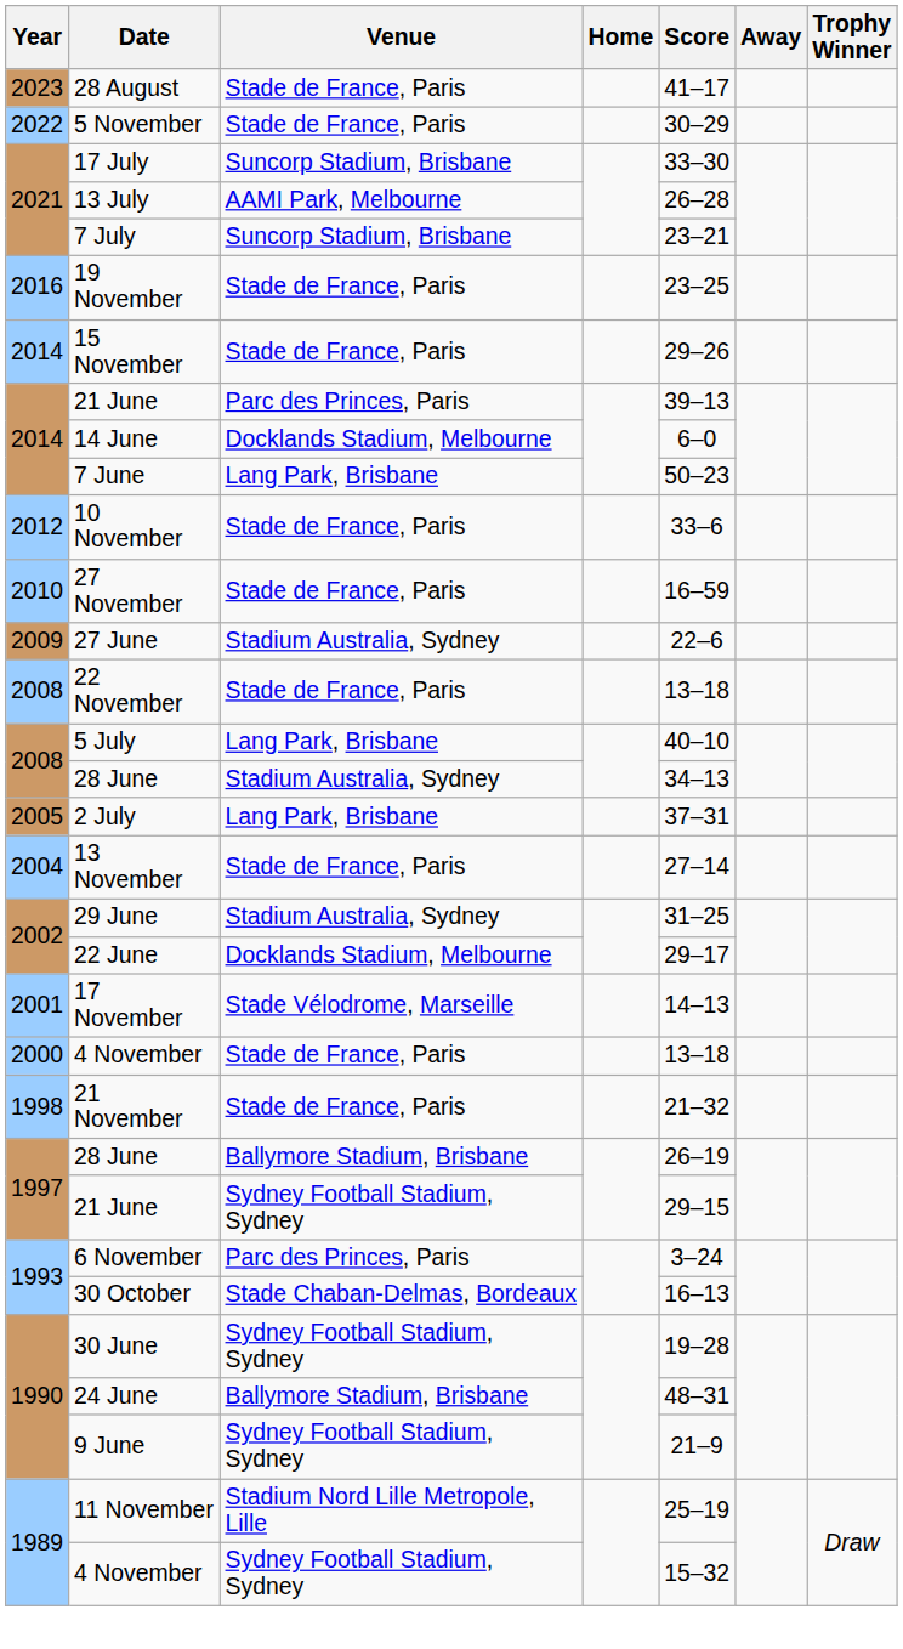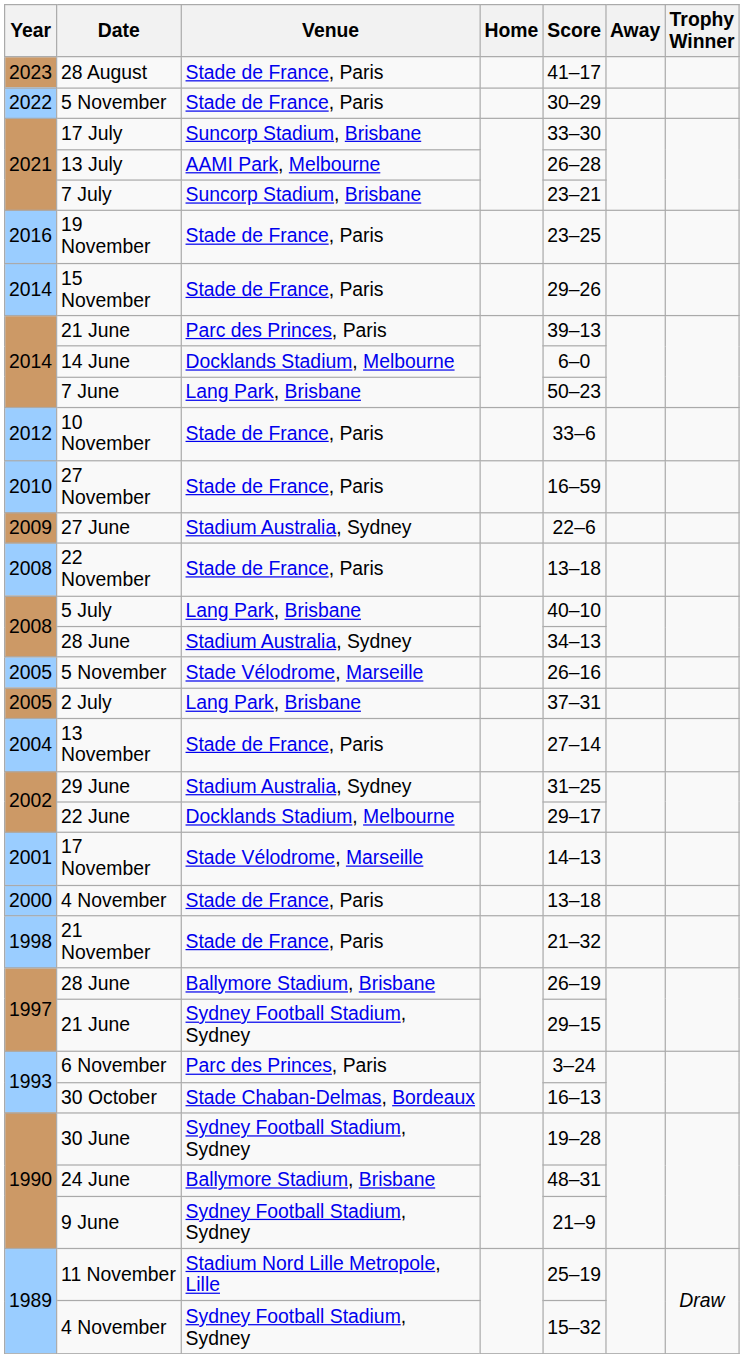 <table class=wikitable>
 <tr>
 <th>Year</th>
 <th>Date</th>
 <th>Venue</th>
 <th>Home</th>
 <th>Score</th>
 <th>Away</th>
 <th>Trophy<br>Winner</th>
 </tr>
 <tr>
 <td bgcolor=#cc9966>2023</td>
 <td>28 August</td>
 <td><a href='#'>Stade de France</a>, Paris</td>
 <td align=right></td>
 <td align=center>41–17</td>
 <td></td>
 <td></td>
 </tr>
 <tr>
 <td bgcolor=#9acdff>2022</td>
 <td>5 November</td>
 <td><a href='#'>Stade de France</a>, Paris</td>
 <td align=right></td>
 <td align=center>30–29</td>
 <td></td>
 <td></td>
 </tr>
 <tr>
 <td rowspan=3 bgcolor=#cc9966>2021</td>
 <td>17 July</td>
 <td><a href='#'>Suncorp Stadium</a>, <a href='#'>Brisbane</a></td>
 <td rowspan=3 align=right></td>
 <td align=center>33–30</td>
 <td rowspan=3></td>
 <td rowspan=3></td>
 </tr>
 <tr>
 <td>13 July</td>
 <td><a href='#'>AAMI Park</a>, <a href='#'>Melbourne</a></td>
 <td align=center>26–28</td>
 </tr>
 <tr>
 <td>7 July</td>
 <td><a href='#'>Suncorp Stadium</a>, <a href='#'>Brisbane</a></td>
 <td align=center>23–21</td>
 </tr>
 <tr>
 <td bgcolor=#9acdff>2016</td>
 <td>19 November</td>
 <td><a href='#'>Stade de France</a>, Paris</td>
 <td align=right></td>
 <td align=center>23–25</td>
 <td></td>
 <td></td>
 </tr>
 <tr>
 <td bgcolor=#9acdff>2014</td>
 <td>15 November</td>
 <td><a href='#'>Stade de France</a>, Paris</td>
 <td align=right></td>
 <td align=center>29–26</td>
 <td></td>
 <td></td>
 </tr>
 <tr>
 <td rowspan=3 bgcolor=#cc9966>2014</td>
 <td>21 June</td>
 <td><a href='#'>Parc des Princes</a>, Paris</td>
 <td rowspan=3 align=right></td>
 <td align=center>39–13</td>
 <td rowspan=3></td>
 <td rowspan=3></td>
 </tr>
 <tr>
 <td>14 June</td>
 <td><a href='#'>Docklands Stadium</a>, <a href='#'>Melbourne</a></td>
 <td align=center>6–0</td>
 </tr>
 <tr>
 <td>7 June</td>
 <td><a href='#'>Lang Park</a>, <a href='#'>Brisbane</a></td>
 <td align=center>50–23</td>
 </tr>
 <tr>
 <td bgcolor=#9acdff>2012</td>
 <td>10 November</td>
 <td><a href='#'>Stade de France</a>, Paris</td>
 <td align=right></td>
 <td align=center>33–6</td>
 <td></td>
 <td></td>
 </tr>
 <tr>
 <td bgcolor=#9acdff>2010</td>
 <td>27 November</td>
 <td><a href='#'>Stade de France</a>, Paris</td>
 <td align=right></td>
 <td align=center>16–59</td>
 <td></td>
 <td></td>
 </tr>
 <tr>
 <td bgcolor=#cc9966>2009</td>
 <td>27 June</td>
 <td><a href='#'>Stadium Australia</a>, Sydney</td>
 <td align=right></td>
 <td align=center>22–6</td>
 <td></td>
 <td></td>
 </tr>
 <tr>
 <td bgcolor=#9acdff>2008</td>
 <td>22 November</td>
 <td><a href='#'>Stade de France</a>, Paris</td>
 <td align=right></td>
 <td align=center>13–18</td>
 <td></td>
 <td></td>
 </tr>
 <tr>
 <td rowspan=2 bgcolor=#cc9966>2008</td>
 <td>5 July</td>
 <td><a href='#'>Lang Park</a>, <a href='#'>Brisbane</a></td>
 <td rowspan=2 align=right></td>
 <td align=center>40–10</td>
 <td rowspan=2></td>
 <td rowspan=2></td>
 </tr>
 <tr>
 <td>28 June</td>
 <td><a href='#'>Stadium Australia</a>, Sydney</td>
 <td align=center>34–13</td>
 </tr>
 <tr>
+<td bgcolor=#9acdff>2005</td>
+<td>5 November</td>
+<td><a href='#'>Stade Vélodrome</a>, <a href='#'>Marseille</a></td>
+<td align=right></td>
+<td align=center>26–16</td>
+<td></td>
+<td></td>
+</tr>
+<tr>
 <td bgcolor=#cc9966>2005</td>
 <td>2 July</td>
 <td><a href='#'>Lang Park</a>, <a href='#'>Brisbane</a></td>
 <td align=right></td>
 <td align=center>37–31</td>
 <td></td>
 <td></td>
 </tr>
 <tr>
 <td bgcolor=#9acdff>2004</td>
 <td>13 November</td>
 <td><a href='#'>Stade de France</a>, Paris</td>
 <td align=right></td>
 <td align=center>27–14</td>
 <td></td>
 <td></td>
 </tr>
 <tr>
 <td rowspan=2 bgcolor=#cc9966>2002</td>
 <td>29 June</td>
 <td><a href='#'>Stadium Australia</a>, Sydney</td>
 <td rowspan=2 align=right></td>
 <td align=center>31–25</td>
 <td rowspan=2></td>
 <td rowspan=2></td>
 </tr>
 <tr>
 <td>22 June</td>
 <td><a href='#'>Docklands Stadium</a>, <a href='#'>Melbourne</a></td>
 <td align=center>29–17</td>
 </tr>
 <tr>
 <td bgcolor=#9acdff>2001</td>
 <td>17 November</td>
 <td><a href='#'>Stade Vélodrome</a>, <a href='#'>Marseille</a></td>
 <td align=right></td>
 <td align=center>14–13</td>
 <td></td>
 <td></td>
 </tr>
 <tr>
 <td bgcolor=#9acdff>2000</td>
 <td>4 November</td>
 <td><a href='#'>Stade de France</a>, Paris</td>
 <td align=right></td>
 <td align=center>13–18</td>
 <td></td>
 <td></td>
 </tr>
 <tr>
 <td bgcolor=#9acdff>1998</td>
 <td>21 November</td>
 <td><a href='#'>Stade de France</a>, Paris</td>
 <td align=right></td>
 <td align=center>21–32</td>
 <td></td>
 <td></td>
 </tr>
 <tr>
 <td rowspan=2 bgcolor=#cc9966>1997</td>
 <td>28 June</td>
 <td><a href='#'>Ballymore Stadium</a>, <a href='#'>Brisbane</a></td>
 <td rowspan=2 align=right></td>
 <td align=center>26–19</td>
 <td rowspan=2></td>
 <td rowspan=2></td>
 </tr>
 <tr>
 <td>21 June</td>
 <td><a href='#'>Sydney Football Stadium</a>, Sydney</td>
 <td align=center>29–15</td>
 </tr>
 <tr>
 <td rowspan=2 bgcolor=#9acdff>1993</td>
 <td>6 November</td>
 <td><a href='#'>Parc des Princes</a>, Paris</td>
 <td rowspan=2 align=right></td>
 <td align=center>3–24</td>
 <td rowspan=2></td>
 <td rowspan=2></td>
 </tr>
 <tr>
 <td>30 October</td>
 <td><a href='#'>Stade Chaban-Delmas</a>, <a href='#'>Bordeaux</a></td>
 <td align=center>16–13</td>
 </tr>
 <tr>
 <td rowspan=3 bgcolor=#cc9966>1990</td>
 <td>30 June</td>
 <td><a href='#'>Sydney Football Stadium</a>, Sydney</td>
 <td rowspan=3 align=right></td>
 <td align=center>19–28</td>
 <td rowspan=3></td>
 <td rowspan=3></td>
 </tr>
 <tr>
 <td>24 June</td>
 <td><a href='#'>Ballymore Stadium</a>, <a href='#'>Brisbane</a></td>
 <td align=center>48–31</td>
 </tr>
 <tr>
 <td>9 June</td>
 <td><a href='#'>Sydney Football Stadium</a>, Sydney</td>
 <td align=center>21–9</td>
 </tr>
 <tr>
 <td rowspan=2 bgcolor=#9acdff>1989</td>
 <td>11 November</td>
 <td><a href='#'>Stadium Nord Lille Metropole</a>, <a href='#'>Lille</a></td>
 <td rowspan=2 align=right></td>
 <td align=center>25–19</td>
 <td rowspan=2></td>
 <td rowspan=2 align=center><em>Draw</em></td>
 </tr>
 <tr>
 <td>4 November</td>
 <td><a href='#'>Sydney Football Stadium</a>, Sydney</td>
 <td align=center>15–32</td>
 </tr>
 </table>
